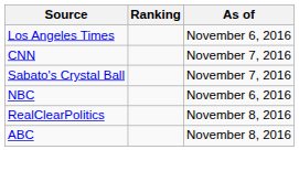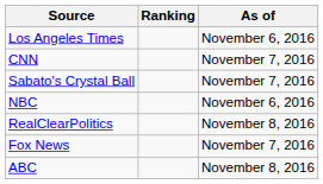 <table class="wikitable" style="text-align:center">
 <tr>
 <th>Source</th>
 <th>Ranking</th>
 <th>As of</th>
 </tr>
 <tr>
 <td align="left"><a href='#'>Los Angeles Times</a></td>
 <td></td>
 <td>November 6, 2016</td>
 </tr>
 <tr>
 <td align="left"><a href='#'>CNN</a></td>
 <td></td>
 <td>November 7, 2016</td>
 </tr>
 <tr>
 <td align="left"><a href='#'>Sabato's Crystal Ball</a></td>
 <td></td>
 <td>November 7, 2016</td>
 </tr>
 <tr>
 <td align="left"><a href='#'>NBC</a></td>
 <td></td>
 <td>November 6, 2016</td>
 </tr>
 <tr>
 <td align="left"><a href='#'>RealClearPolitics</a></td>
 <td></td>
 <td>November 8, 2016</td>
 </tr>
 <tr>
+<td align="left"><a href='#'>Fox News</a></td>
+<td></td>
+<td>November 7, 2016</td>
+</tr>
+<tr>
 <td align="left"><a href='#'>ABC</a></td>
 <td></td>
 <td>November 8, 2016</td>
 </tr>
 </table>
